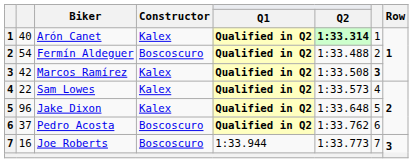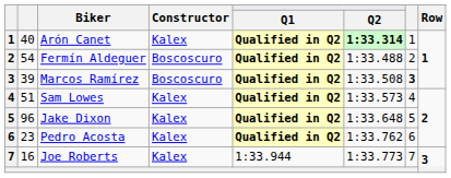 <table class="wikitable sortable" style="font-size: 85%;">
 <tr>
 <th rowspan="2"></th>
 <th rowspan="2"></th>
 <th rowspan="2">Biker</th>
 <th rowspan="2">Constructor</th>
 <th colspan="2" style="background:#eaecf0; text-align:center;"></th>
 <th rowspan="2"></th>
 <th rowspan="2">Row</th>
 </tr>
 <tr>
 <th scope="col">Q1</th>
 <th scope="col">Q2</th>
 </tr>
 <tr>
 <th scope="row">1</th>
 <td align="center">40</td>
 <td> <a href='#'>Arón Canet</a></td>
 <td><a href='#'>Kalex</a></td>
 <td style="background:#ffffbf;"><strong>Qualified in Q2</strong></td>
 <td style="background:#ccffcc;"><strong>1:33.314</strong></td>
 <td align="center">1</td>
 <td rowspan="3"><strong>1</strong></td>
 </tr>
 <tr>
 <th scope="row">2</th>
 <td align="center">54</td>
 <td> <a href='#'>Fermín Aldeguer</a></td>
 <td><a href='#'>Boscoscuro</a></td>
 <td style="background:#ffffbf;"><strong>Qualified in Q2</strong></td>
 <td>1:33.488</td>
 <td align="center">2</td>
 </tr>
 <tr>
 <th scope="row">3</th>
-<td align="center">42</td>
+<td align="center">39</td>
 <td> <a href='#'>Marcos Ramírez</a></td>
-<td><a href='#'>Kalex</a></td>
+<td><a href='#'>Boscoscuro</a></td>
 <td style="background:#ffffbf;"><strong>Qualified in Q2</strong></td>
 <td align="center">1:33.508</td>
 <td align="center"><strong>3</strong></td>
 </tr>
 <tr>
 <th scope="row">4</th>
-<td align="center">22</td>
+<td align="center">51</td>
 <td> <a href='#'>Sam Lowes</a></td>
 <td><a href='#'>Kalex</a></td>
 <td style="background:#ffffbf;"><strong>Qualified in Q2</strong></td>
 <td>1:33.573</td>
 <td align="center">4</td>
 <td rowspan="3"><strong>2</strong></td>
 </tr>
 <tr>
 <th scope="row">5</th>
 <td align="center">96</td>
 <td> <a href='#'>Jake Dixon</a></td>
 <td><a href='#'>Kalex</a></td>
 <td style="background:#ffffbf;"><strong>Qualified in Q2</strong></td>
 <td>1:33.648</td>
 <td align="center">5</td>
 </tr>
 <tr>
 <th scope="row">6</th>
-<td align="center">37</td>
+<td align="center">23</td>
 <td> <a href='#'>Pedro Acosta</a></td>
-<td><a href='#'>Boscoscuro</a></td>
+<td><a href='#'>Kalex</a></td>
 <td style="background:#ffffbf;"><strong>Qualified in Q2</strong></td>
 <td>1:33.762</td>
 <td align="center">6</td>
 </tr>
 <tr>
 <th scope="row">7</th>
 <td align="center">16</td>
 <td> <a href='#'>Joe Roberts</a></td>
-<td><a href='#'>Boscoscuro</a></td>
+<td><a href='#'>Kalex</a></td>
 <td>1:33.944</td>
 <td>1:33.773</td>
 <td align="center">7</td>
 <td rowspan="3"><strong>3</strong></td>
 </tr>
 <tr>
 <th colspan="8"></th>
 </tr>
 </table>
